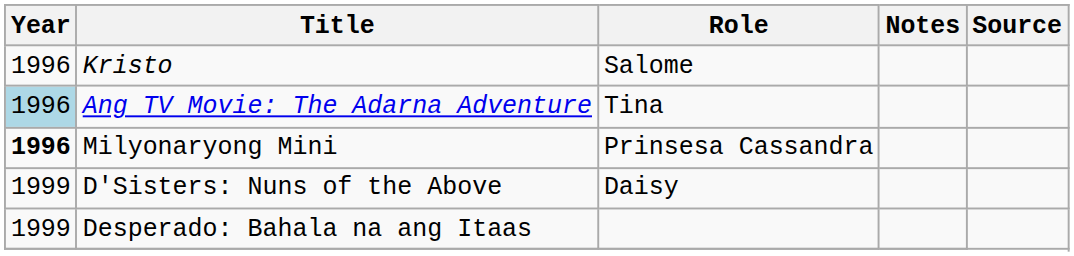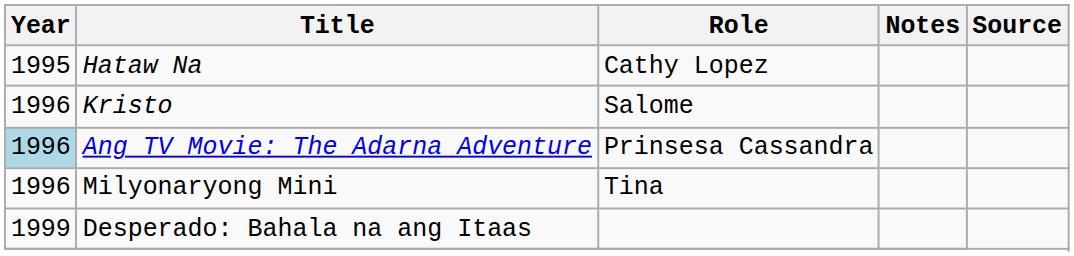 <table class="wikitable sortable" >
 <tr>
 <th>Year</th>
 <th>Title</th>
 <th>Role</th>
 <th class="unsortable">Notes </th>
 <th class="unsortable">Source  </th>
+</tr>
+<tr>
+<td>1995</td>
+<td><em>Hataw Na</em></td>
+<td>Cathy Lopez</td>
+<td></td>
+<td></td>
 </tr>
 <tr>
 <td>1996</td>
 <td><em>Kristo</em></td>
 <td>Salome</td>
 <td></td>
 <td></td>
 </tr>
 <tr>
 <td style="background: lightblue;">1996</td>
 <td><em><a href='#'>Ang TV Movie: The Adarna Adventure</a></td>
-<td>Tina</td>
-<td></td>
-<td></td>
-</tr>
-<tr>
-<td><strong>1996</strong></td>
-<td></em>Milyonaryong Mini<em></td>
 <td>Prinsesa Cassandra</td>
 <td></td>
 <td></td>
 </tr>
 <tr>
-<td>1999</td>
-<td></em>D'Sisters: Nuns of the Above<em></td>
-<td>Daisy</td>
+<td>1996</td>
+<td></em>Milyonaryong Mini<em></td>
+<td>Tina</td>
 <td></td>
 <td></td>
 </tr>
 <tr>
 <td>1999</td>
 <td></em>Desperado: Bahala na ang Itaas<em></td>
 <td></td>
 <td></td>
 </tr>
 <tr>
 </tr>
 </table>
